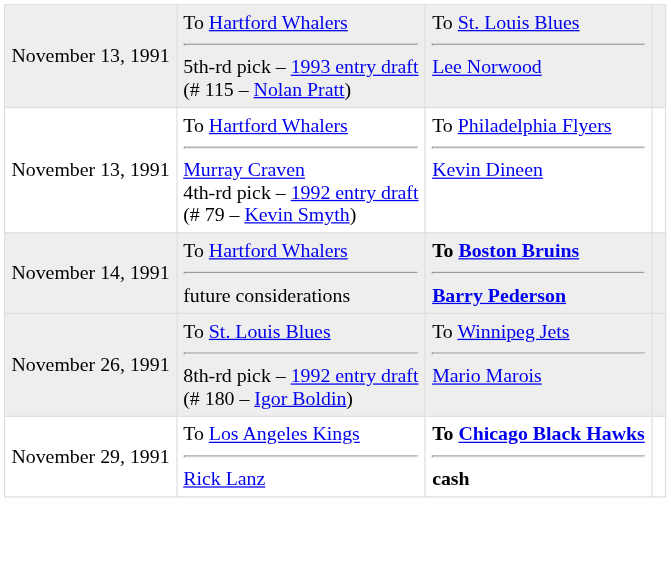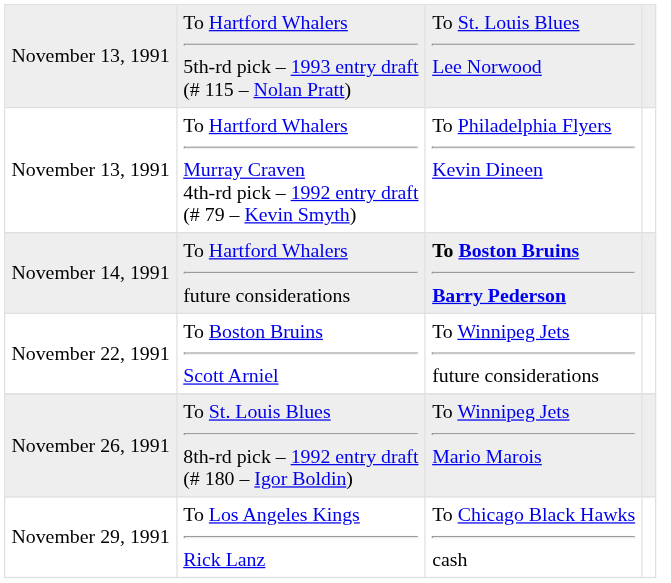 <table border=1 style="border-collapse:collapse" bordercolor="#DFDFDF"  cellpadding="5">
 <tr bgcolor="#eeeeee">
 <td>November 13, 1991</td>
 <td valign="top">To <a href='#'>Hartford Whalers</a><hr>5th-rd pick – <a href='#'>1993 entry draft</a><br>(# 115 – <a href='#'>Nolan Pratt</a>)</td>
 <td valign="top">To <a href='#'>St. Louis Blues</a><hr><a href='#'>Lee Norwood</a></td>
 <td></td>
 </tr>
 <tr>
 <td>November 13, 1991</td>
 <td valign="top">To <a href='#'>Hartford Whalers</a><hr><a href='#'>Murray Craven</a><br>4th-rd pick – <a href='#'>1992 entry draft</a><br>(# 79 – <a href='#'>Kevin Smyth</a>)</td>
 <td valign="top">To <a href='#'>Philadelphia Flyers</a><hr><a href='#'>Kevin Dineen</a></td>
 <td></td>
 </tr>
 <tr>
 </tr>
 <tr bgcolor="#eeeeee">
 <td>November 14, 1991</td>
 <td valign="top">To <a href='#'>Hartford Whalers</a><hr>future considerations</td>
 <td valign="top"><strong>To <a href='#'>Boston Bruins</a><hr><a href='#'>Barry Pederson</a></strong></td>
 <td></td>
 </tr>
 <tr>
+<td>November 22, 1991</td>
+<td valign="top">To <a href='#'>Boston Bruins</a><hr><a href='#'>Scott Arniel</a></td>
+<td valign="top">To <a href='#'>Winnipeg Jets</a><hr>future considerations</td>
+<td></td>
+</tr>
+<tr>
 </tr>
 <tr bgcolor="#eeeeee">
 <td>November 26, 1991</td>
 <td valign="top">To <a href='#'>St. Louis Blues</a><hr>8th-rd pick – <a href='#'>1992 entry draft</a><br>(# 180 – <a href='#'>Igor Boldin</a>)</td>
 <td valign="top">To <a href='#'>Winnipeg Jets</a><hr><a href='#'>Mario Marois</a></td>
 <td></td>
 </tr>
 <tr>
 <td>November 29, 1991</td>
 <td valign="top">To <a href='#'>Los Angeles Kings</a><hr><a href='#'>Rick Lanz</a></td>
-<td valign="top"><strong>To <a href='#'>Chicago Black Hawks</a><hr>cash</strong></td>
+<td valign="top">To <a href='#'>Chicago Black Hawks</a><hr>cash</td>
 <td></td>
 </tr>
 </table>
